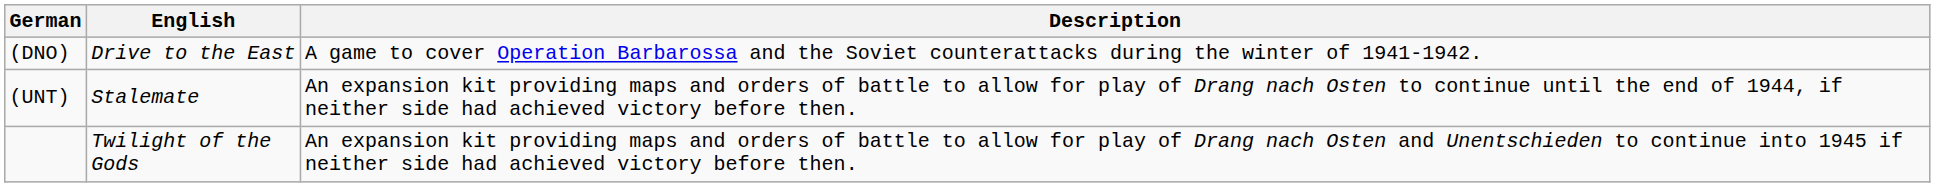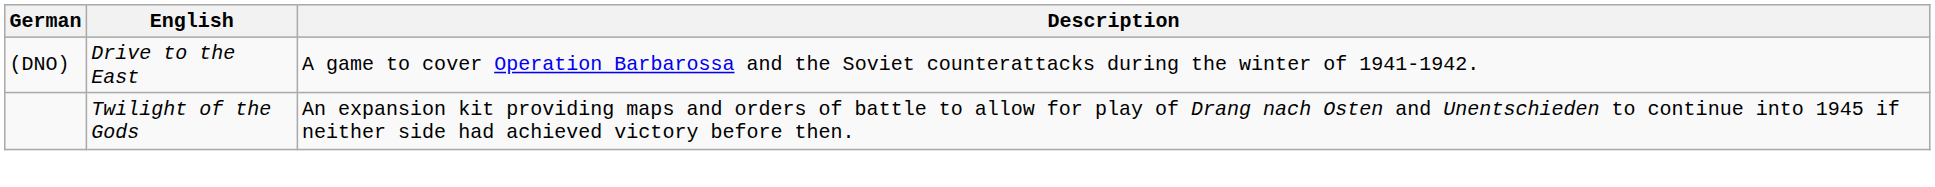 <table class="wikitable" border="1">
 <tr>
 <th>German</th>
 <th>English</th>
 <th>Description</th>
 </tr>
 <tr>
 <td> (DNO)</td>
 <td><em>Drive to the East</em></td>
 <td>A game to cover <a href='#'>Operation Barbarossa</a> and the Soviet counterattacks during the winter of 1941-1942.</td>
 </tr>
 <tr>
-<td> (UNT)</td>
-<td><em>Stalemate</em></td>
-<td>An expansion kit providing maps and orders of battle to allow for play of <em>Drang nach Osten</em> to continue until the end of 1944, if neither side had achieved victory before then.</td>
-</tr>
-<tr>
 <td></td>
 <td><em>Twilight of the Gods</em></td>
 <td>An expansion kit providing maps and orders of battle to allow for play of <em>Drang nach Osten</em> and <em>Unentschieden</em> to continue into 1945 if neither side had achieved victory before then.</td>
 </tr>
 </table>
